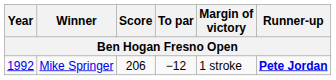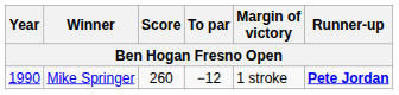 <table class="wikitable" style="font-size:95%">
 <tr>
 <th>Year</th>
 <th>Winner</th>
 <th>Score</th>
 <th>To par</th>
 <th>Margin of<br>victory</th>
 <th>Runner-up</th>
 </tr>
 <tr>
 <th colspan=6>Ben Hogan Fresno Open</th>
 </tr>
 <tr>
-<td><a href='#'>1992</a></td>
+<td><a href='#'>1990</a></td>
 <td> <a href='#'>Mike Springer</a></td>
-<td align=center>206</td>
+<td align=center>260</td>
 <td align=center>−12</td>
 <td>1 stroke</td>
 <td><strong> <a href='#'>Pete Jordan</a></strong></td>
 </tr>
 </table>
